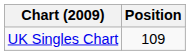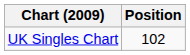 <table class="wikitable">
 <tr>
 <th>Chart (2009)</th>
 <th>Position</th>
 </tr>
 <tr>
 <td><a href='#'>UK Singles Chart</a></td>
-<td style="text-align:center;">109</td>
+<td style="text-align:center;">102</td>
 </tr>
 </table>
